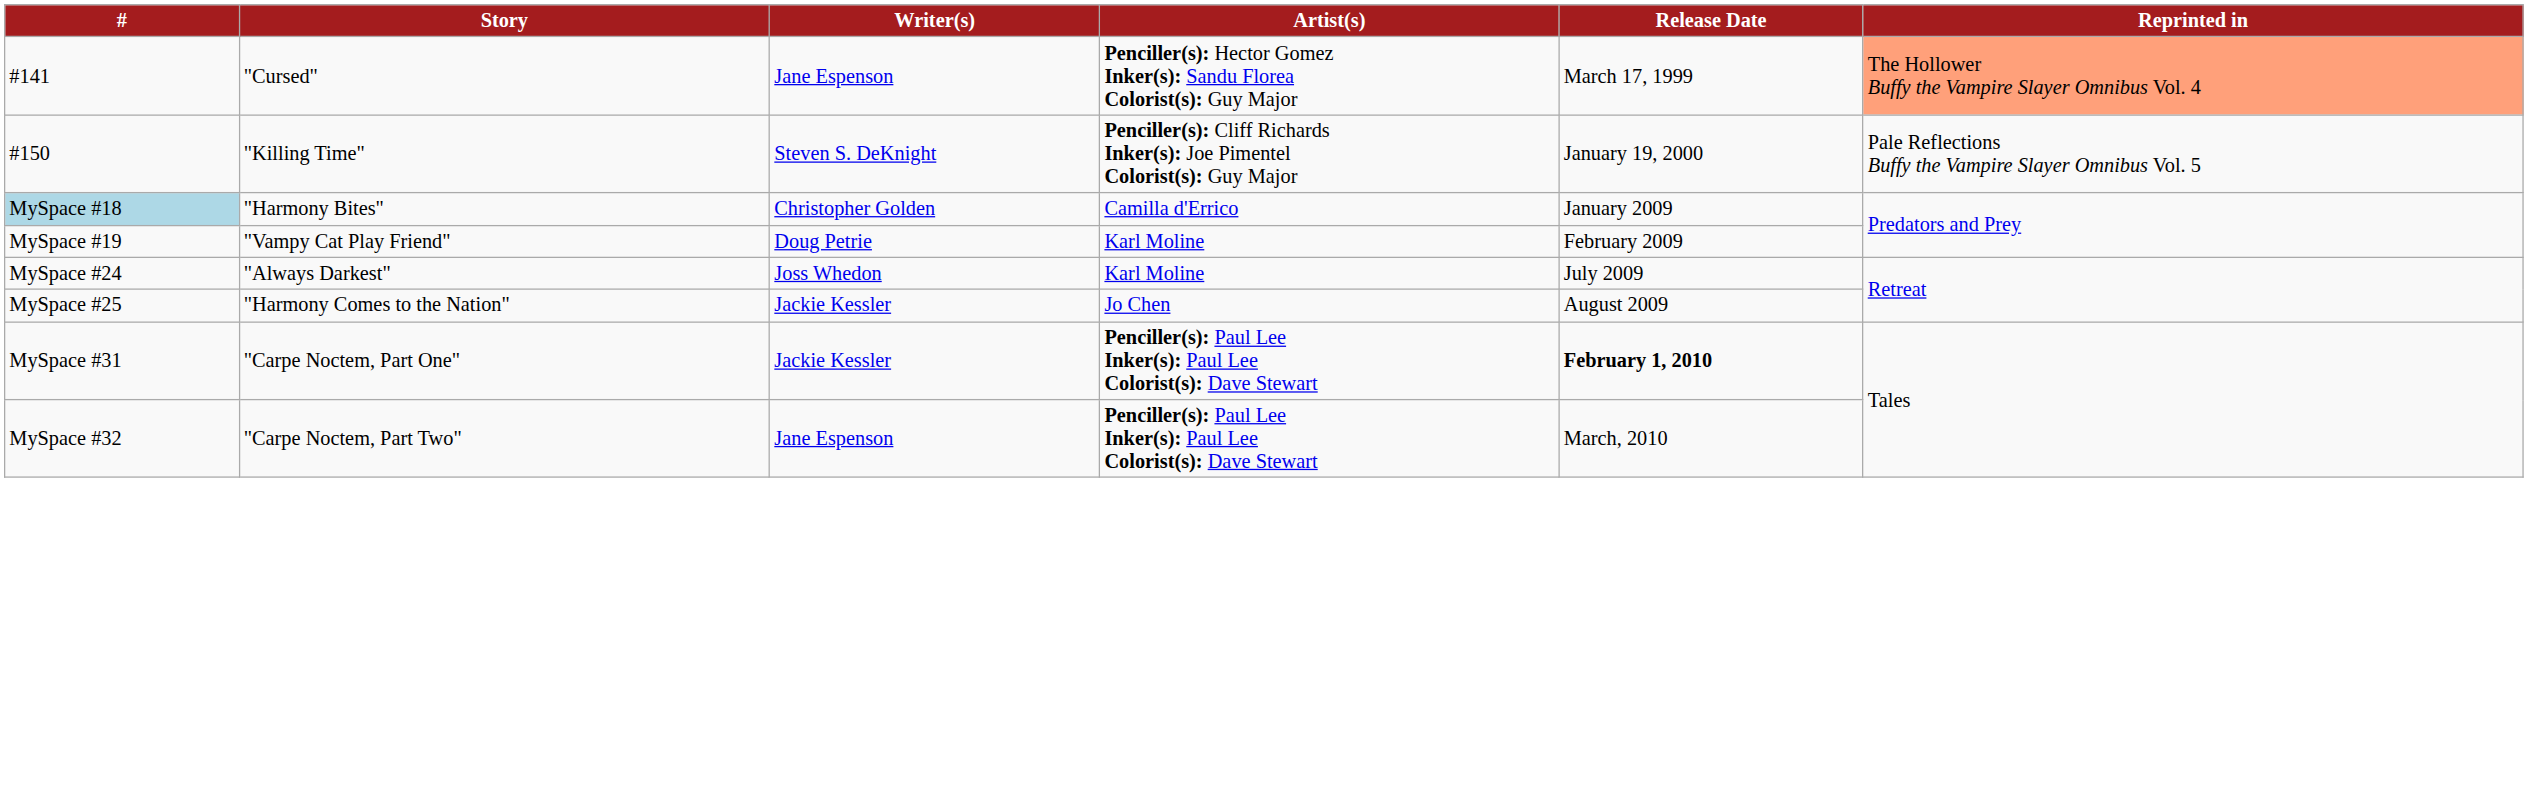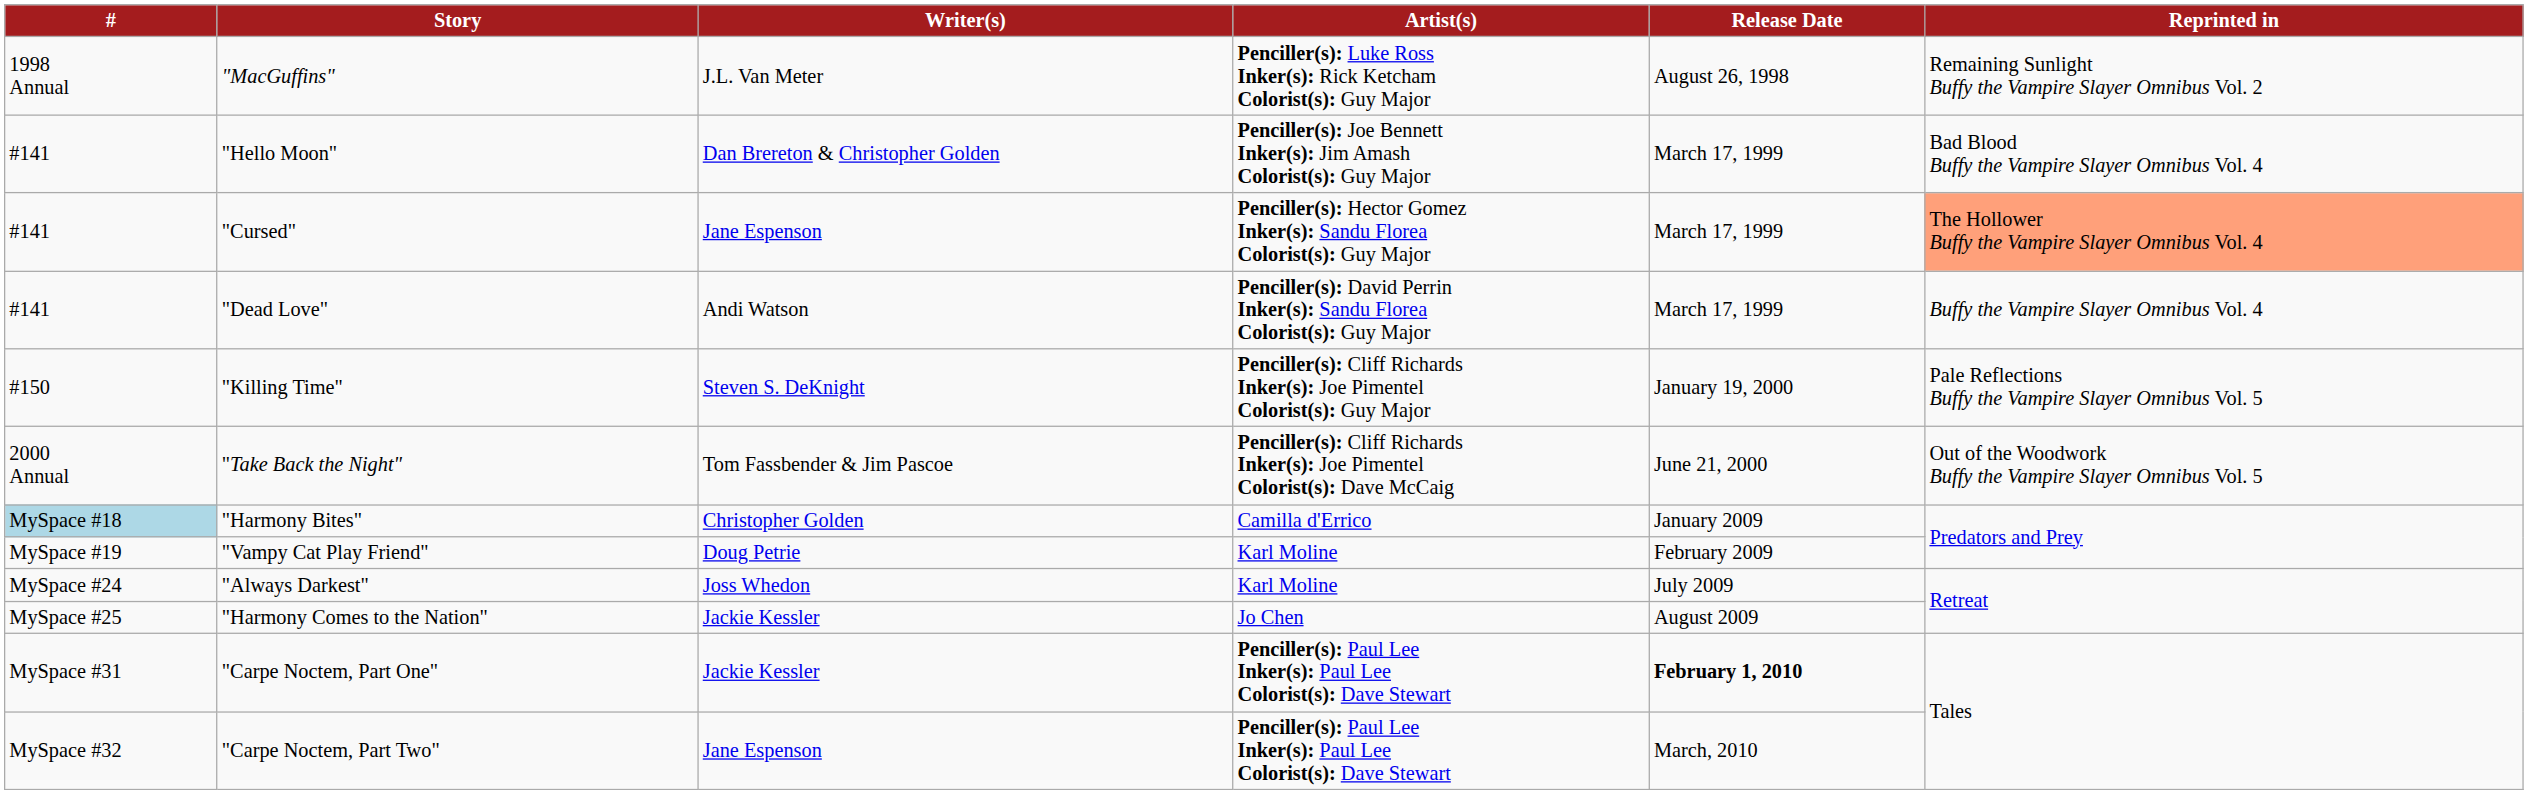 <table style="width: 100%;" class="wikitable">
 <tr>
 <th style="background: #A41C1E; color: white;">#</th>
 <th style="background: #A41C1E; color: white;">Story</th>
 <th style="background: #A41C1E; color: white;">Writer(s)</th>
 <th style="background: #A41C1E; color: white;">Artist(s)</th>
 <th style="background: #A41C1E; color: white;">Release Date</th>
 <th style="background: #A41C1E; color: white;">Reprinted in</th>
 </tr>
 <tr>
+<td>1998<br>Annual</td>
+<td><em>"MacGuffins"</em></td>
+<td>J.L. Van Meter</td>
+<td><strong>Penciller(s):</strong> <a href='#'>Luke Ross</a><br><strong>Inker(s):</strong> Rick Ketcham<br><strong>Colorist(s):</strong> Guy Major</td>
+<td>August 26, 1998</td>
+<td>Remaining Sunlight<br><em>Buffy the Vampire Slayer Omnibus</em> Vol. 2</td>
+</tr>
+<tr>
+<td>#141</td>
+<td>"Hello Moon"</td>
+<td><a href='#'>Dan Brereton</a> & <a href='#'>Christopher Golden</a></td>
+<td><strong>Penciller(s):</strong> Joe Bennett<br><strong>Inker(s):</strong> Jim Amash<br><strong>Colorist(s):</strong> Guy Major</td>
+<td>March 17, 1999</td>
+<td>Bad Blood<br><em>Buffy the Vampire Slayer Omnibus</em> Vol. 4</td>
+</tr>
+<tr>
 <td>#141</td>
 <td>"Cursed"</td>
 <td><a href='#'>Jane Espenson</a></td>
 <td><strong>Penciller(s):</strong> Hector Gomez<br><strong>Inker(s):</strong> <a href='#'>Sandu Florea</a><br><strong>Colorist(s):</strong> Guy Major</td>
 <td>March 17, 1999</td>
 <td style="background: lightsalmon;">The Hollower<br><em>Buffy the Vampire Slayer Omnibus</em> Vol. 4</td>
 </tr>
 <tr>
+<td>#141</td>
+<td>"Dead Love"</td>
+<td>Andi Watson</td>
+<td><strong>Penciller(s):</strong> David Perrin<br><strong>Inker(s):</strong> <a href='#'>Sandu Florea</a><br><strong>Colorist(s):</strong> Guy Major</td>
+<td>March 17, 1999</td>
+<td><em>Buffy the Vampire Slayer Omnibus</em> Vol. 4</td>
+</tr>
+<tr>
 <td>#150</td>
 <td>"Killing Time"</td>
 <td><a href='#'>Steven S. DeKnight</a></td>
 <td><strong>Penciller(s):</strong> Cliff Richards<br><strong>Inker(s):</strong> Joe Pimentel<br><strong>Colorist(s):</strong> Guy Major</td>
 <td>January 19, 2000</td>
 <td>Pale Reflections<br><em>Buffy the Vampire Slayer Omnibus</em> Vol. 5</td>
+</tr>
+<tr>
+<td>2000<br>Annual</td>
+<td>"<em>Take Back the Night"</em></td>
+<td>Tom Fassbender & Jim Pascoe</td>
+<td><strong>Penciller(s):</strong> Cliff Richards<br><strong>Inker(s):</strong> Joe Pimentel<br><strong>Colorist(s):</strong> Dave McCaig</td>
+<td>June 21, 2000</td>
+<td>Out of the Woodwork<br><em>Buffy the Vampire Slayer Omnibus</em> Vol. 5</td>
 </tr>
 <tr>
 <td style="background: lightblue;">MySpace #18</td>
 <td>"Harmony Bites"</td>
 <td><a href='#'>Christopher Golden</a></td>
 <td><a href='#'>Camilla d'Errico</a></td>
 <td>January 2009</td>
 <td rowspan="2"><a href='#'>Predators and Prey</a></td>
 </tr>
 <tr>
 <td>MySpace #19</td>
 <td>"Vampy Cat Play Friend"</td>
 <td><a href='#'>Doug Petrie</a></td>
 <td><a href='#'>Karl Moline</a></td>
 <td>February 2009</td>
 </tr>
 <tr>
 <td>MySpace #24</td>
 <td>"Always Darkest"</td>
 <td><a href='#'>Joss Whedon</a></td>
 <td><a href='#'>Karl Moline</a></td>
 <td>July 2009</td>
 <td rowspan="2"><a href='#'>Retreat</a></td>
 </tr>
 <tr>
 <td>MySpace #25</td>
 <td>"Harmony Comes to the Nation"</td>
 <td><a href='#'>Jackie Kessler</a></td>
 <td><a href='#'>Jo Chen</a></td>
 <td>August 2009</td>
 </tr>
 <tr>
 <td>MySpace #31</td>
 <td>"Carpe Noctem, Part One"</td>
 <td><a href='#'>Jackie Kessler</a></td>
 <td><strong>Penciller(s):</strong> <a href='#'>Paul Lee</a><br><strong>Inker(s):</strong> <a href='#'>Paul Lee</a><br><strong>Colorist(s):</strong> <a href='#'>Dave Stewart</a></td>
 <td><strong>February 1, 2010</strong></td>
 <td rowspan="2">Tales</td>
 </tr>
 <tr>
 <td>MySpace #32</td>
 <td>"Carpe Noctem, Part Two"</td>
 <td><a href='#'>Jane Espenson</a></td>
 <td><strong>Penciller(s):</strong> <a href='#'>Paul Lee</a><br><strong>Inker(s):</strong> <a href='#'>Paul Lee</a><br><strong>Colorist(s):</strong> <a href='#'>Dave Stewart</a></td>
 <td>March, 2010</td>
 </tr>
 </table>
